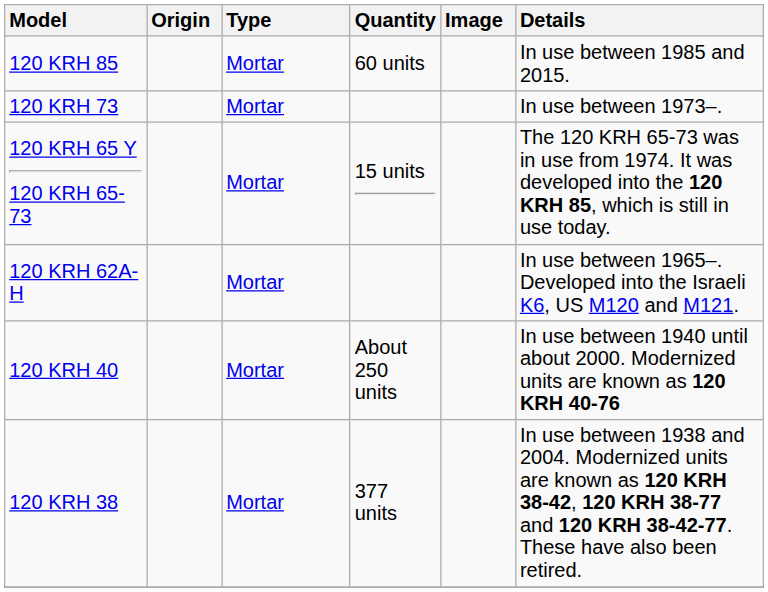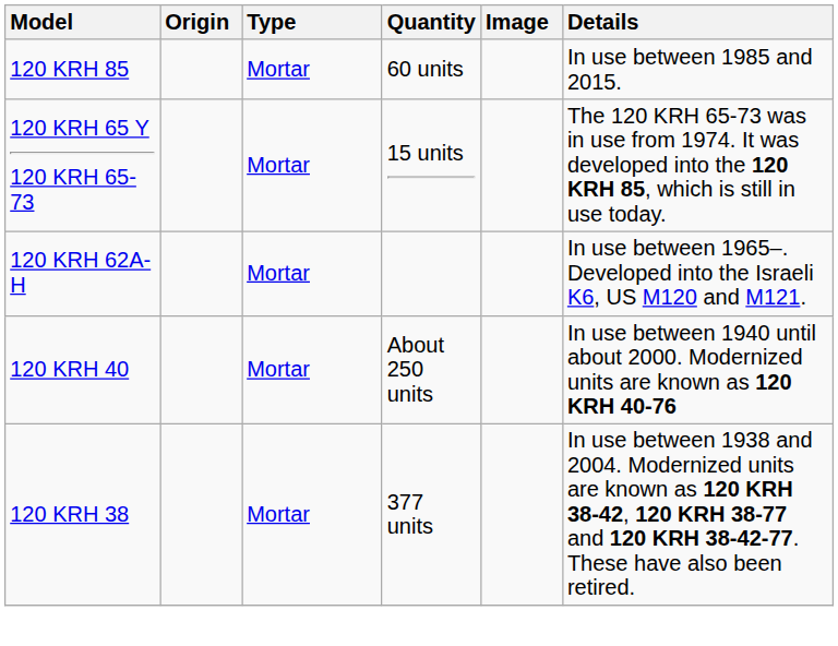 <table class="wikitable sortable">
 <tr>
 <th style="text-align: left; width:20%;">Model</th>
 <th style="text-align: left; width:10%;">Origin</th>
 <th style="text-align: left; width:18%;">Type</th>
 <th style="text-align: left; width:7%;">Quantity</th>
 <th style="text-align: left; width:10%;">Image</th>
 <th style="text-align: left; width:35%;">Details</th>
 </tr>
 <tr>
 <td><a href='#'>120 KRH 85</a></td>
 <td></td>
 <td><a href='#'>Mortar</a></td>
 <td>60 units</td>
 <td></td>
 <td>In use between 1985 and 2015.</td>
-</tr>
-<tr>
-<td><a href='#'>120 KRH 73</a></td>
-<td></td>
-<td><a href='#'>Mortar</a></td>
-<td></td>
-<td></td>
-<td>In use between 1973–.</td>
 </tr>
 <tr>
 <td><a href='#'>120 KRH 65 Y</a><hr><a href='#'>120 KRH 65-73</a></td>
 <td></td>
 <td><a href='#'>Mortar</a></td>
 <td>15 units<hr></td>
 <td></td>
 <td>The 120 KRH 65-73 was in use from 1974. It was developed into the <strong>120 KRH 85</strong>, which is still in use today.</td>
 </tr>
 <tr>
 <td><a href='#'>120 KRH 62A-H</a></td>
 <td></td>
 <td><a href='#'>Mortar</a></td>
 <td></td>
 <td></td>
 <td>In use between 1965–. Developed into the Israeli <a href='#'>K6</a>, US <a href='#'>M120</a> and <a href='#'>M121</a>.</td>
 </tr>
 <tr>
 <td><a href='#'>120 KRH 40</a></td>
 <td></td>
 <td><a href='#'>Mortar</a></td>
 <td>About 250 units</td>
 <td></td>
 <td>In use between 1940 until about 2000. Modernized units are known as <strong>120 KRH 40-76</strong></td>
 </tr>
 <tr>
 <td><a href='#'>120 KRH 38</a></td>
 <td></td>
 <td><a href='#'>Mortar</a></td>
 <td>377 units</td>
 <td></td>
 <td>In use between 1938 and 2004. Modernized units are known as <strong>120 KRH 38-42</strong>, <strong>120 KRH 38-77</strong> and <strong>120 KRH 38-42-77</strong>. These have also been retired.</td>
 </tr>
 <tr>
 </tr>
 </table>
